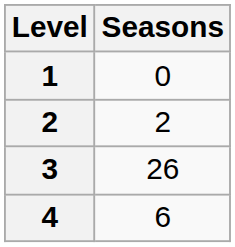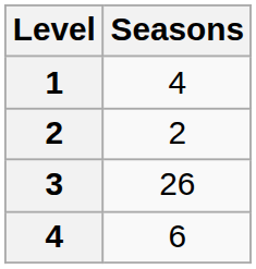 <table class="wikitable sortable plainrowheaders" style="text-align:center;">
 <tr>
 <th rowspan="2" scope="col">Level</th>
 <th rowspan="2" scope="col">Seasons</th>
 </tr>
 <tr>
 </tr>
 <tr>
 <th>1</th>
-<td>0</td>
+<td>4</td>
 </tr>
 <tr>
 <th>2</th>
 <td>2</td>
 </tr>
 <tr>
 <th>3</th>
 <td>26</td>
 </tr>
 <tr>
 <th>4</th>
 <td>6</td>
 </tr>
 </table>
